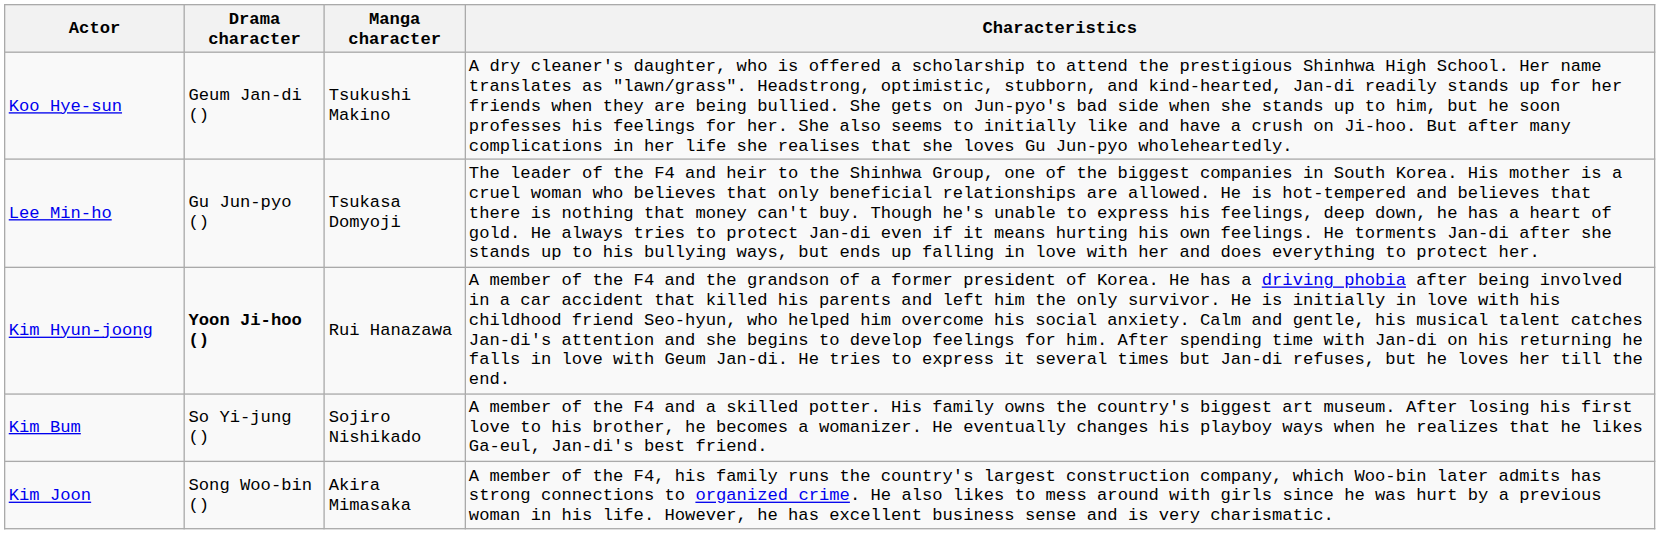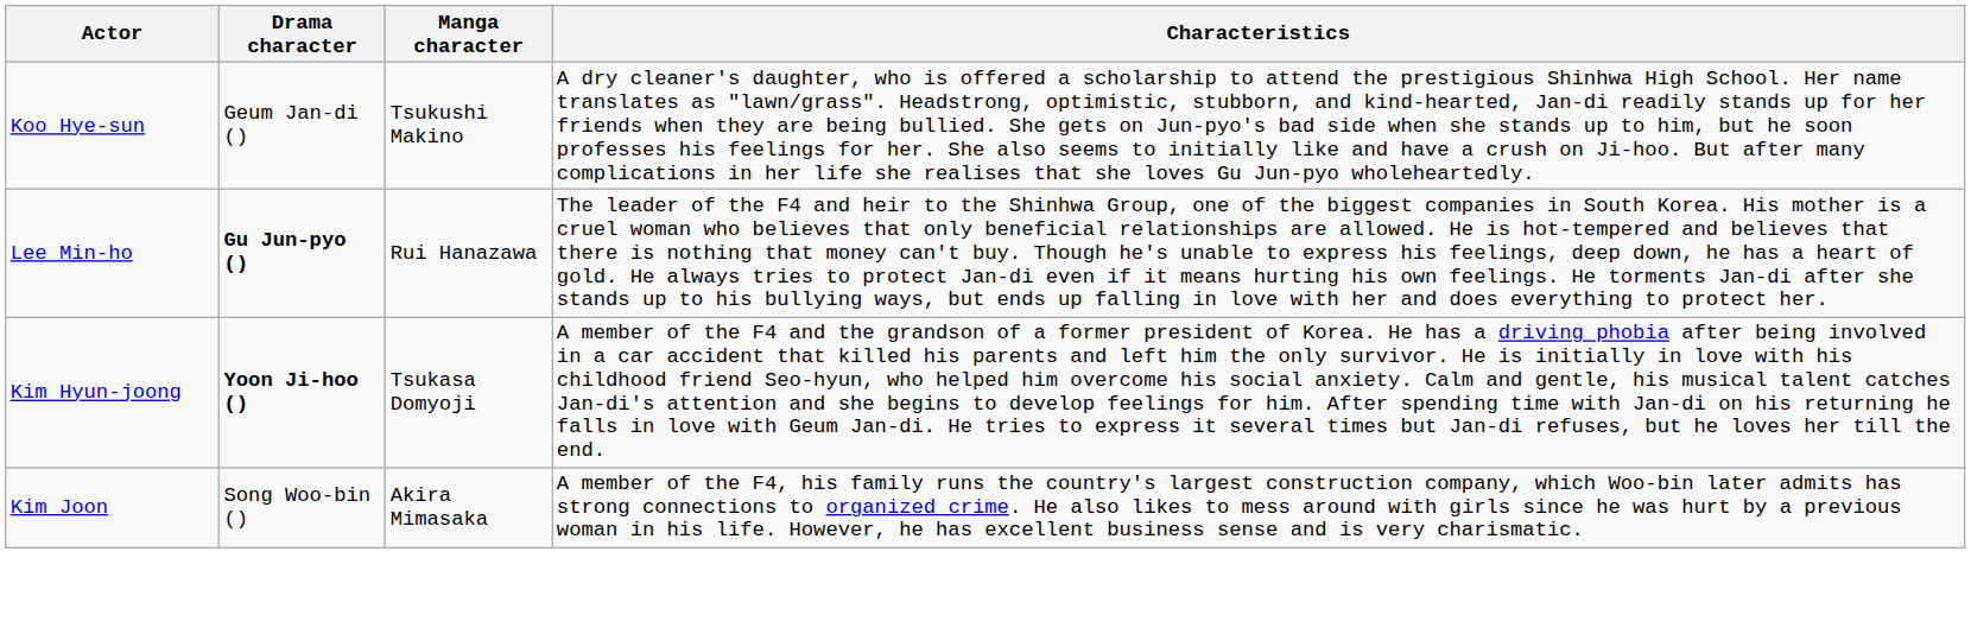 <table class="wikitable">
 <tr>
 <th width="130px">Actor</th>
 <th width="100px">Drama character</th>
 <th width="100px">Manga character</th>
 <th>Characteristics</th>
 </tr>
 <tr>
 <td><a href='#'>Koo Hye-sun</a></td>
 <td>Geum Jan-di <br> ()</td>
 <td>Tsukushi Makino</td>
 <td>A dry cleaner's daughter, who is offered a scholarship to attend the prestigious Shinhwa High School. Her name translates as "lawn/grass". Headstrong, optimistic, stubborn, and kind-hearted, Jan-di readily stands up for her friends when they are being bullied. She gets on Jun-pyo's bad side when she stands up to him, but he soon professes his feelings for her. She also seems to initially like and have a crush on Ji-hoo. But after many complications in her life she realises that she loves Gu Jun-pyo wholeheartedly.</td>
 </tr>
 <tr>
 <td><a href='#'>Lee Min-ho</a></td>
-<td>Gu Jun-pyo <br> ()</td>
-<td>Tsukasa Domyoji</td>
+<td><strong>Gu Jun-pyo <br> ()</strong></td>
+<td>Rui Hanazawa</td>
 <td>The leader of the F4 and heir to the Shinhwa Group, one of the biggest companies in South Korea. His mother is a cruel woman who believes that only beneficial relationships are allowed. He is hot-tempered and believes that there is nothing that money can't buy. Though he's unable to express his feelings, deep down, he has a heart of gold. He always tries to protect Jan-di even if it means hurting his own feelings. He torments Jan-di after she stands up to his bullying ways, but ends up falling in love with her and does everything to protect her.</td>
 </tr>
 <tr>
 <td><a href='#'>Kim Hyun-joong</a></td>
 <td><strong>Yoon Ji-hoo <br> ()</strong></td>
-<td>Rui Hanazawa</td>
+<td>Tsukasa Domyoji</td>
 <td>A member of the F4 and the grandson of a former president of Korea. He has a <a href='#'>driving phobia</a> after being involved in a car accident that killed his parents and left him the only survivor. He is initially in love with his childhood friend Seo-hyun, who helped him overcome his social anxiety. Calm and gentle, his musical talent catches Jan-di's attention and she begins to develop feelings for him. After spending time with Jan-di on his returning he falls in love with Geum Jan-di. He tries to express it several times but Jan-di refuses, but he loves her till the end.</td>
-</tr>
-<tr>
-<td><a href='#'>Kim Bum</a></td>
-<td>So Yi-jung <br> ()</td>
-<td>Sojiro Nishikado</td>
-<td>A member of the F4 and a skilled potter. His family owns the country's biggest art museum. After losing his first love to his brother, he becomes a womanizer. He eventually changes his playboy ways when he realizes that he likes Ga-eul, Jan-di's best friend.</td>
 </tr>
 <tr>
 <td><a href='#'>Kim Joon</a></td>
 <td>Song Woo-bin <br> ()</td>
 <td>Akira Mimasaka</td>
 <td>A member of the F4, his family runs the country's largest construction company, which Woo-bin later admits has strong connections to <a href='#'>organized crime</a>. He also likes to mess around with girls since he was hurt by a previous woman in his life. However, he has excellent business sense and is very charismatic.</td>
 </tr>
 </table>
